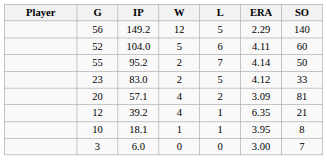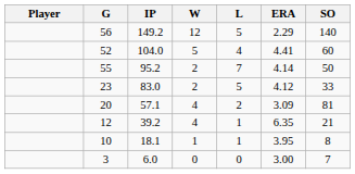 <table class="wikitable sortable">
 <tr>
 <th bgcolor="#DDDDFF" width="16%">Player</th>
 <th bgcolor="#DDDDFF" width="9%">G</th>
 <th bgcolor="#DDDDFF" width="9%">IP</th>
 <th bgcolor="#DDDDFF" width="9%">W</th>
 <th bgcolor="#DDDDFF" width="9%">L</th>
 <th bgcolor="#DDDDFF" width="9%">ERA</th>
 <th bgcolor="#DDDDFF" width="9%">SO</th>
 </tr>
 <tr align="center">
 <td></td>
 <td>56</td>
 <td>149.2</td>
 <td>12</td>
 <td>5</td>
 <td>2.29</td>
 <td>140</td>
 </tr>
 <tr align="center">
 <td></td>
 <td>52</td>
 <td>104.0</td>
 <td>5</td>
-<td>6</td>
-<td>4.11</td>
+<td>4</td>
+<td>4.41</td>
 <td>60</td>
 </tr>
 <tr align="center">
 <td></td>
 <td>55</td>
 <td>95.2</td>
 <td>2</td>
 <td>7</td>
 <td>4.14</td>
 <td>50</td>
 </tr>
 <tr align="center">
 <td></td>
 <td>23</td>
 <td>83.0</td>
 <td>2</td>
 <td>5</td>
 <td>4.12</td>
 <td>33</td>
 </tr>
 <tr align="center">
 <td></td>
 <td>20</td>
 <td>57.1</td>
 <td>4</td>
 <td>2</td>
 <td>3.09</td>
 <td>81</td>
 </tr>
 <tr align="center">
 <td></td>
 <td>12</td>
 <td>39.2</td>
 <td>4</td>
 <td>1</td>
 <td>6.35</td>
 <td>21</td>
 </tr>
 <tr align="center">
 <td></td>
 <td>10</td>
 <td>18.1</td>
 <td>1</td>
 <td>1</td>
 <td>3.95</td>
 <td>8</td>
 </tr>
 <tr align="center">
 <td></td>
 <td>3</td>
 <td>6.0</td>
 <td>0</td>
 <td>0</td>
 <td>3.00</td>
 <td>7</td>
 </tr>
 </table>
